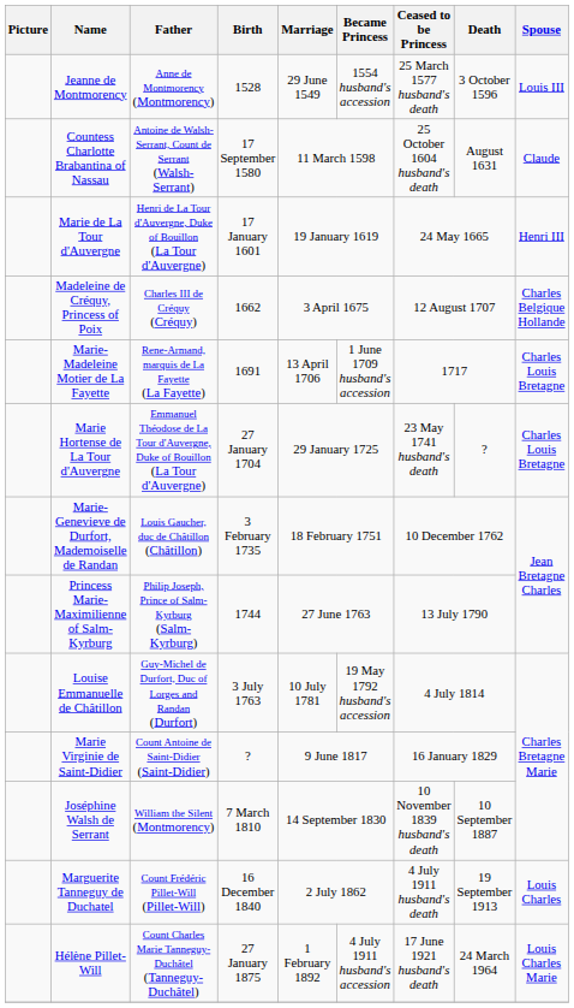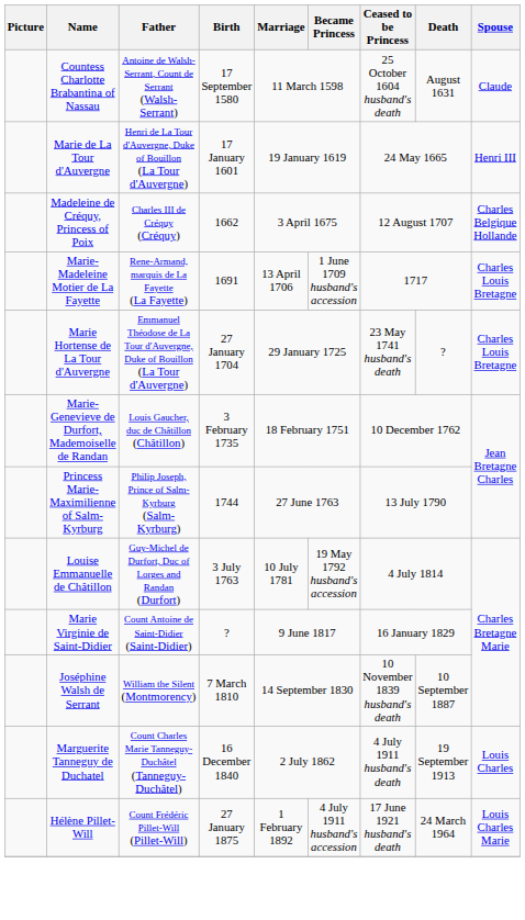 <table width=95% class="wikitable">
 <tr>
 <th width = "8%">Picture</th>
 <th width = "10%">Name</th>
 <th width = "9%">Father</th>
 <th width = "10%">Birth</th>
 <th width = "9%">Marriage</th>
 <th width = "9%">Became Princess</th>
 <th width = "9%">Ceased to be Princess</th>
 <th width = "9%">Death</th>
 <th width = "6%"><a href='#'>Spouse</a></th>
-</tr>
-<tr>
-<td align="center"></td>
-<td align="center"><a href='#'>Jeanne de Montmorency</a></td>
-<td align="center"><small><a href='#'>Anne de Montmorency</a></small><br>(<a href='#'>Montmorency</a>)</td>
-<td align="center">1528</td>
-<td align="center">29 June 1549</td>
-<td align="center">1554<br><em>husband's accession</em></td>
-<td align="center">25 March 1577<br><em>husband's death</em></td>
-<td align="center">3 October 1596</td>
-<td align="center"><a href='#'>Louis III</a></td>
 </tr>
 <tr>
 <td align="center"></td>
 <td align="center"><a href='#'>Countess Charlotte Brabantina of Nassau</a></td>
 <td align="center"><small><a href='#'>Antoine de Walsh-Serrant, Count de Serrant</a></small><br>(<a href='#'>Walsh-Serrant</a>)</td>
 <td align="center">17 September 1580</td>
 <td align="center" colspan="2">11 March 1598</td>
 <td align="center">25 October 1604<br><em>husband's death</em></td>
 <td align="center">August 1631</td>
 <td align="center"><a href='#'>Claude</a></td>
 </tr>
 <tr>
 <td align="center"></td>
 <td align="center"><a href='#'>Marie de La Tour d'Auvergne</a></td>
 <td align="center"><small><a href='#'>Henri de La Tour d'Auvergne, Duke of Bouillon</a></small><br>(<a href='#'>La Tour d'Auvergne</a>)</td>
 <td align="center">17 January 1601</td>
 <td align="center" colspan="2">19 January 1619</td>
 <td align="center" colspan="2">24 May 1665</td>
 <td align="center"><a href='#'>Henri III</a></td>
 </tr>
 <tr>
 <td align="center"></td>
 <td align="center"><a href='#'>Madeleine de Créquy, Princess of Poix</a></td>
 <td align="center"><small><a href='#'>Charles III de Créquy</a></small><br>(<a href='#'>Créquy</a>)</td>
 <td align="center">1662</td>
 <td align="center" colspan="2">3 April 1675</td>
 <td align="center" colspan="2">12 August 1707</td>
 <td align="center"><a href='#'>Charles Belgique Hollande</a></td>
 </tr>
 <tr>
 <td align="center"></td>
 <td align="center"><a href='#'>Marie-Madeleine Motier de La Fayette</a></td>
 <td align="center"><small><a href='#'>Rene-Armand, marquis de La Fayette</a></small><br>(<a href='#'>La Fayette</a>)</td>
 <td align="center">1691</td>
 <td align="center">13 April 1706</td>
 <td align="center">1 June 1709<br><em>husband's accession</em></td>
 <td align="center" colspan="2">1717</td>
 <td align="center"><a href='#'>Charles Louis Bretagne</a></td>
 </tr>
 <tr>
 <td align="center"></td>
 <td align="center"><a href='#'>Marie Hortense de La Tour d'Auvergne</a></td>
 <td align="center"><small><a href='#'>Emmanuel Théodose de La Tour d'Auvergne, Duke of Bouillon</a></small><br>(<a href='#'>La Tour d'Auvergne</a>)</td>
 <td align="center">27 January 1704</td>
 <td align="center" colspan="2">29 January 1725</td>
 <td align="center">23 May 1741<br><em>husband's death</em></td>
 <td align="center">?</td>
 <td align="center"><a href='#'>Charles Louis Bretagne</a></td>
 </tr>
 <tr>
 <td align="center"></td>
 <td align="center"><a href='#'>Marie-Genevieve de Durfort, Mademoiselle de Randan</a></td>
 <td align="center"><small><a href='#'>Louis Gaucher, duc de Châtillon</a></small><br>(<a href='#'>Châtillon</a>)</td>
 <td align="center">3 February 1735</td>
 <td align="center" colspan="2">18 February 1751</td>
 <td align="center" colspan="2">10 December 1762</td>
 <td align="center" rowspan="2"><a href='#'>Jean Bretagne Charles</a></td>
 </tr>
 <tr>
 <td align="center"></td>
 <td align="center"><a href='#'>Princess Marie-Maximilienne of Salm-Kyrburg</a></td>
 <td align="center"><small><a href='#'>Philip Joseph, Prince of Salm-Kyrburg</a></small><br>(<a href='#'>Salm-Kyrburg</a>)</td>
 <td align="center">1744</td>
 <td align="center" colspan="2">27 June 1763</td>
 <td align="center" colspan="2">13 July 1790</td>
 </tr>
 <tr>
 <td align="center"></td>
 <td align="center"><a href='#'>Louise Emmanuelle de Châtillon</a></td>
 <td align="center"><small><a href='#'>Guy-Michel de Durfort, Duc of Lorges and Randan</a></small><br>(<a href='#'>Durfort</a>)</td>
 <td align="center">3 July 1763</td>
 <td align="center">10 July 1781</td>
 <td align="center">19 May 1792<br><em>husband's accession</em></td>
 <td align="center" colspan="2">4 July 1814</td>
 <td align="center" rowspan="3"><a href='#'>Charles Bretagne Marie</a></td>
 </tr>
 <tr>
 <td align="center"></td>
 <td align="center"><a href='#'>Marie Virginie de Saint-Didier</a></td>
 <td align="center"><small><a href='#'>Count Antoine de Saint-Didier</a></small><br>(<a href='#'>Saint-Didier</a>)</td>
 <td align="center">?</td>
 <td align="center" colspan="2">9 June 1817</td>
 <td align="center" colspan="2">16 January 1829</td>
 </tr>
 <tr>
 <td align="center"></td>
 <td align="center"><a href='#'>Joséphine Walsh de Serrant</a></td>
 <td align="center"><small><a href='#'>William the Silent</a></small><br>(<a href='#'>Montmorency</a>)</td>
 <td align="center">7 March 1810</td>
 <td align="center" colspan="2">14 September 1830</td>
 <td align="center">10 November 1839<br><em>husband's death</em></td>
 <td align="center">10 September 1887</td>
 </tr>
 <tr>
 <td align="center"></td>
 <td align="center"><a href='#'>Marguerite Tanneguy de Duchatel</a></td>
-<td align="center"><small><a href='#'>Count Frédéric Pillet-Will</a></small><br>(<a href='#'>Pillet-Will</a>)</td>
+<td align="center"><small><a href='#'>Count Charles Marie Tanneguy-Duchâtel</a></small><br>(<a href='#'>Tanneguy-Duchâtel</a>)</td>
 <td align="center">16 December 1840</td>
 <td align="center" colspan="2">2 July 1862</td>
 <td align="center">4 July 1911<br><em>husband's death</em></td>
 <td align="center">19 September 1913</td>
 <td align="center"><a href='#'>Louis Charles</a></td>
 </tr>
 <tr>
 <td align="center"></td>
 <td align="center"><a href='#'>Hélène Pillet-Will</a></td>
-<td align="center"><small><a href='#'>Count Charles Marie Tanneguy-Duchâtel</a></small><br>(<a href='#'>Tanneguy-Duchâtel</a>)</td>
+<td align="center"><small><a href='#'>Count Frédéric Pillet-Will</a></small><br>(<a href='#'>Pillet-Will</a>)</td>
 <td align="center">27 January 1875</td>
 <td align="center">1 February 1892</td>
 <td align="center">4 July 1911<br><em>husband's accession</em></td>
 <td align="center">17 June 1921<br><em>husband's death</em></td>
 <td align="center">24 March 1964</td>
 <td align="center"><a href='#'>Louis Charles Marie</a></td>
 </tr>
 <tr>
 </tr>
 </table>
